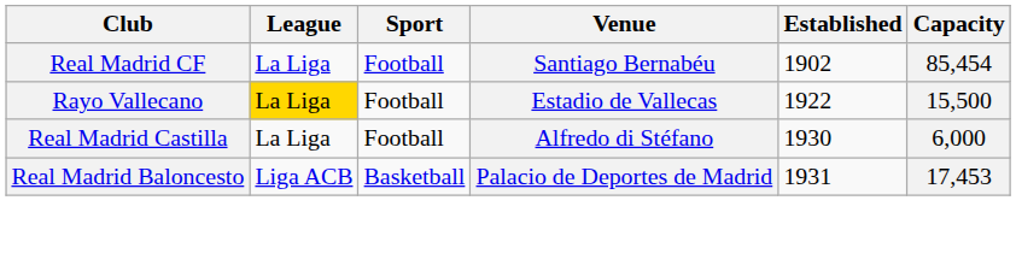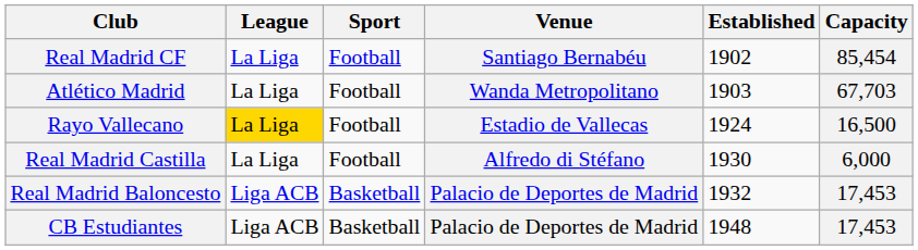 <table class="wikitable" style="margin:1em auto;">
 <tr>
 <th scope="col">Club</th>
 <th scope="col">League</th>
 <th scope="col">Sport</th>
 <th scope="col">Venue</th>
 <th scope="col">Established</th>
 <th scope="col">Capacity</th>
 </tr>
 <tr>
 <th scope="row" style="font-weight: normal; text-align: center;"><a href='#'>Real Madrid CF</a></th>
 <td><a href='#'>La Liga</a></td>
 <td><a href='#'>Football</a></td>
 <th scope="row" style="font-weight: normal; text-align: center;"><a href='#'>Santiago Bernabéu</a></th>
 <td>1902</td>
 <th scope="row" style="font-weight: normal; text-align: center;">85,454</th>
 </tr>
 <tr>
+<th scope="row" style="font-weight: normal; text-align: center;"><a href='#'>Atlético Madrid</a></th>
+<td>La Liga</td>
+<td>Football</td>
+<th scope="row" style="font-weight: normal; text-align: center;"><a href='#'>Wanda Metropolitano</a></th>
+<td>1903</td>
+<th scope="row" style="font-weight: normal; text-align: center;">67,703</th>
+</tr>
+<tr>
 <th scope="row" style="font-weight: normal; text-align: center;"><a href='#'>Rayo Vallecano</a></th>
 <td style="background: gold;">La Liga</td>
 <td>Football</td>
 <th scope="row" style="font-weight: normal; text-align: center;"><a href='#'>Estadio de Vallecas</a></th>
-<td>1922</td>
-<th scope="row" style="font-weight: normal; text-align: center;">15,500</th>
+<td>1924</td>
+<th scope="row" style="font-weight: normal; text-align: center;">16,500</th>
 </tr>
 <tr>
 <th scope="row" style="font-weight: normal; text-align: center;"><a href='#'>Real Madrid Castilla</a></th>
 <td>La Liga</td>
 <td>Football</td>
 <th scope="row" style="font-weight: normal; text-align: center;"><a href='#'>Alfredo di Stéfano</a></th>
 <td>1930</td>
 <th scope="row" style="font-weight: normal; text-align: center;">6,000</th>
 </tr>
 <tr>
 <th scope="row" style="font-weight: normal; text-align: center;"><a href='#'>Real Madrid Baloncesto</a></th>
 <td><a href='#'>Liga ACB</a></td>
 <td><a href='#'>Basketball</a></td>
 <th scope="row" style="font-weight: normal; text-align: center;"><a href='#'>Palacio de Deportes de Madrid</a></th>
-<td>1931</td>
+<td>1932</td>
+<th scope="row" style="font-weight: normal; text-align: center;">17,453</th>
+</tr>
+<tr>
+<th scope="row" style="font-weight: normal; text-align: center;"><a href='#'>CB Estudiantes</a></th>
+<td>Liga ACB</td>
+<td>Basketball</td>
+<th scope="row" style="font-weight: normal; text-align: center;">Palacio de Deportes de Madrid</th>
+<td>1948</td>
 <th scope="row" style="font-weight: normal; text-align: center;">17,453</th>
 </tr>
 </table>
